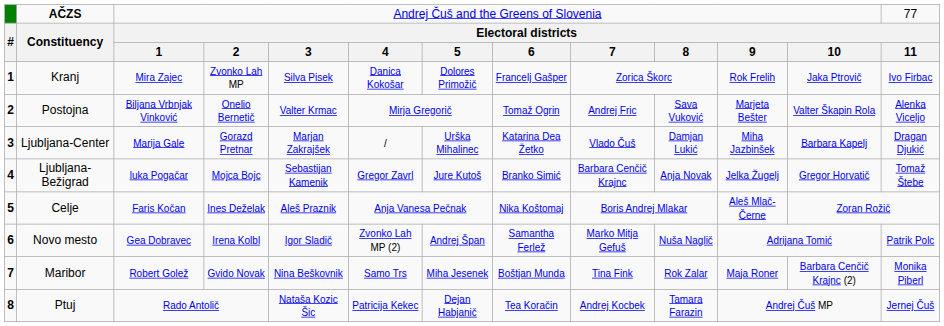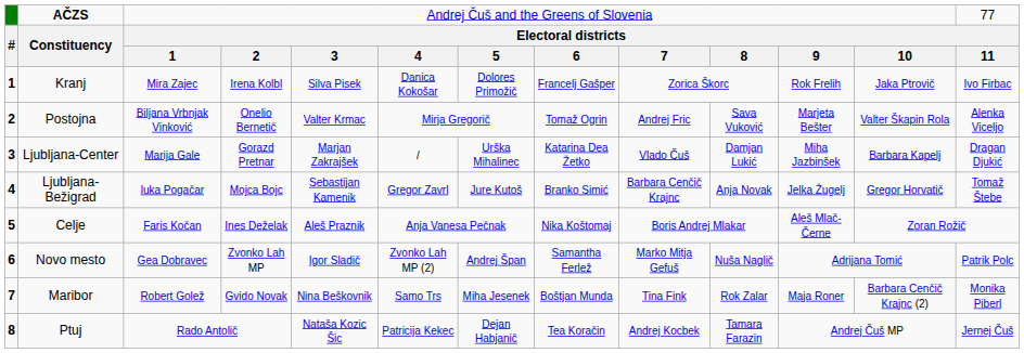 <table class="wikitable" style="text-align: center;">
 <tr>
 <td style="background:green"></td>
 <td><strong>AČZS</strong></td>
 <td colspan="10"><a href='#'>Andrej Čuš and the Greens of Slovenia</a><br></td>
 <td>77<br></td>
 </tr>
 <tr>
 <th rowspan="2">#</th>
 <th rowspan="2">Constituency</th>
 <th colspan="11">Electoral districts</th>
 </tr>
 <tr>
 <th>1</th>
 <th>2</th>
 <th>3</th>
 <th>4</th>
 <th>5</th>
 <th>6</th>
 <th>7</th>
 <th>8</th>
 <th>9</th>
 <th>10</th>
 <th>11</th>
 </tr>
 <tr>
 <td style="text-align:center;"><strong>1</strong></td>
 <td>Kranj</td>
 <td><a href='#'><small>Mira Zajec</small></a></td>
-<td><small><a href='#'>Zvonko Lah</a> MP</small></td>
+<td><a href='#'><small>Irena Kolbl</small></a></td>
 <td><a href='#'><small>Silva Pisek</small></a></td>
 <td><a href='#'><small>Danica Kokošar</small></a></td>
 <td><a href='#'><small>Dolores Primožič</small></a></td>
 <td><a href='#'><small>Francelj Gašper</small></a></td>
 <td colspan="2"><a href='#'><small>Zorica Škorc</small></a></td>
 <td><a href='#'><small>Rok Frelih</small></a></td>
 <td><a href='#'><small>Jaka Ptrovič</small></a></td>
 <td><a href='#'><small>Ivo Firbac</small></a></td>
 </tr>
 <tr>
 <td style="text-align:center;"><strong>2</strong></td>
 <td>Postojna</td>
 <td><a href='#'><small>Biljana Vrbnjak Vinković</small></a></td>
 <td><a href='#'><small>Onelio Bernetič</small></a></td>
 <td><a href='#'><small>Valter Krmac</small></a></td>
 <td colspan="2"><a href='#'><small>Mirja Gregorič</small></a></td>
 <td><a href='#'><small>Tomaž Ogrin</small></a></td>
 <td><a href='#'><small>Andrej Fric</small></a></td>
 <td><a href='#'><small>Sava Vuković</small></a></td>
 <td><a href='#'><small>Marjeta Bešter</small></a></td>
 <td><a href='#'><small>Valter Škapin Rola</small></a></td>
 <td><a href='#'><small>Alenka Viceljo</small></a></td>
 </tr>
 <tr>
 <td style="text-align:center;"><strong>3</strong></td>
 <td>Ljubljana-Center</td>
 <td><a href='#'><small>Marija Gale</small></a></td>
 <td><a href='#'><small>Gorazd Pretnar</small></a></td>
 <td><a href='#'><small>Marjan Zakrajšek</small></a></td>
 <td><small>/</small></td>
 <td><a href='#'><small>Urška Mihalinec</small></a></td>
 <td><a href='#'><small>Katarina Dea Žetko</small></a></td>
 <td><a href='#'><small>Vlado Čuš</small></a></td>
 <td><a href='#'><small>Damjan Lukić</small></a></td>
 <td><a href='#'><small>Miha Jazbinšek</small></a></td>
 <td><a href='#'><small>Barbara Kapelj</small></a></td>
 <td><a href='#'><small>Dragan Djukić</small></a></td>
 </tr>
 <tr>
 <td style="text-align:center;"><strong>4</strong></td>
 <td>Ljubljana-Bežigrad</td>
 <td><a href='#'><small>luka Pogačar</small></a></td>
 <td><a href='#'><small>Mojca Bojc</small></a></td>
 <td><a href='#'><small>Sebastijan Kamenik</small></a></td>
 <td><a href='#'><small>Gregor Zavrl</small></a></td>
 <td><a href='#'><small>Jure Kutoš</small></a></td>
 <td><a href='#'><small>Branko Simić</small></a></td>
 <td><a href='#'><small>Barbara Cenčič Krajnc</small></a></td>
 <td><a href='#'><small>Anja Novak</small></a></td>
 <td><a href='#'><small>Jelka Žugelj</small></a></td>
 <td><a href='#'><small>Gregor Horvatič</small></a></td>
 <td><a href='#'><small>Tomaž Štebe</small></a></td>
 </tr>
 <tr>
 <td style="text-align:center;"><strong>5</strong></td>
 <td>Celje</td>
 <td><a href='#'><small>Faris Kočan</small></a></td>
 <td><a href='#'><small>Ines Deželak</small></a></td>
 <td><a href='#'><small>Aleš Praznik</small></a></td>
 <td colspan="2"><a href='#'><small>Anja Vanesa Pečnak</small></a></td>
 <td><a href='#'><small>Nika Koštomaj</small></a></td>
 <td colspan="2"><a href='#'><small>Boris Andrej Mlakar</small></a></td>
 <td><a href='#'><small>Aleš Mlač-Černe</small></a></td>
 <td colspan="2"><a href='#'><small>Zoran Rožič</small></a></td>
 </tr>
 <tr>
 <td style="text-align:center;"><strong>6</strong></td>
 <td>Novo mesto</td>
 <td><a href='#'><small>Gea Dobravec</small></a></td>
-<td><a href='#'><small>Irena Kolbl</small></a></td>
+<td><small><a href='#'>Zvonko Lah</a> MP</small></td>
 <td><a href='#'><small>Igor Sladič</small></a></td>
 <td><small><a href='#'>Zvonko Lah</a> MP (2)</small></td>
 <td><a href='#'><small>Andrej Špan</small></a></td>
 <td><a href='#'><small>Samantha Ferlež</small></a></td>
 <td><a href='#'><small>Marko Mitja Gefuš</small></a></td>
 <td><a href='#'><small>Nuša Naglič</small></a></td>
 <td colspan="2"><a href='#'><small>Adrijana Tomić</small></a></td>
 <td><a href='#'><small>Patrik Polc</small></a></td>
 </tr>
 <tr>
 <td style="text-align:center;"><strong>7</strong></td>
 <td>Maribor</td>
 <td><a href='#'><small>Robert Golež</small></a></td>
 <td><a href='#'><small>Gvido Novak</small></a></td>
 <td><a href='#'><small>Nina Beškovnik</small></a></td>
 <td><a href='#'><small>Samo Trs</small></a></td>
 <td><a href='#'><small>Miha Jesenek</small></a></td>
 <td><a href='#'><small>Boštjan Munda</small></a></td>
 <td><a href='#'><small>Tina Fink</small></a></td>
 <td><a href='#'><small>Rok Zalar</small></a></td>
 <td><a href='#'><small>Maja Roner</small></a></td>
 <td><small><a href='#'>Barbara Cenčič Krajnc</a> (2)</small></td>
 <td><a href='#'><small>Monika Piberl</small></a></td>
 </tr>
 <tr>
 <td style="text-align:center;"><strong>8</strong></td>
 <td>Ptuj</td>
 <td colspan="2"><a href='#'><small>Rado Antolič</small></a></td>
 <td><a href='#'><small>Nataša Kozic Šic</small></a></td>
 <td><a href='#'><small>Patricija Kekec</small></a></td>
 <td><a href='#'><small>Dejan Habjanič</small></a></td>
 <td><a href='#'><small>Tea Koračin</small></a></td>
 <td><a href='#'><small>Andrej Kocbek</small></a></td>
 <td><a href='#'><small>Tamara Farazin</small></a></td>
 <td colspan="2"><small><a href='#'>Andrej Čuš</a> MP</small></td>
 <td><a href='#'><small>Jernej Čuš</small></a></td>
 </tr>
 </table>
